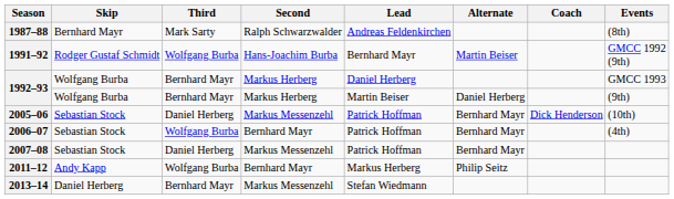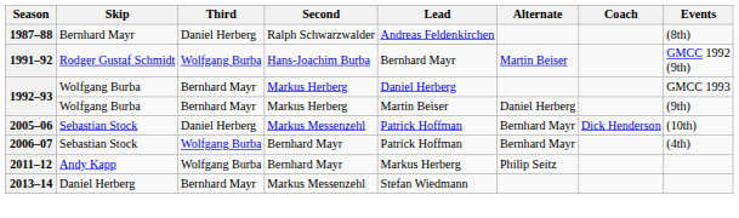 <table class="wikitable">
 <tr>
 <th scope="col" width=60>Season</th>
 <th scope="col">Skip</th>
 <th scope="col">Third</th>
 <th scope="col">Second</th>
 <th scope="col">Lead</th>
 <th scope="col">Alternate</th>
 <th scope="col">Coach</th>
 <th scope="col">Events</th>
 </tr>
 <tr>
 <th scope="row">1987–88</th>
 <td>Bernhard Mayr</td>
-<td>Mark Sarty</td>
+<td>Daniel Herberg</td>
 <td>Ralph Schwarzwalder</td>
 <td><a href='#'>Andreas Feldenkirchen</a></td>
 <td></td>
 <td></td>
 <td> (8th)</td>
 </tr>
 <tr>
 <th scope="row">1991–92</th>
 <td><a href='#'>Rodger Gustaf Schmidt</a></td>
 <td><a href='#'>Wolfgang Burba</a></td>
 <td><a href='#'>Hans-Joachim Burba</a></td>
 <td>Bernhard Mayr</td>
 <td><a href='#'>Martin Beiser</a></td>
 <td></td>
 <td><a href='#'>GMCC</a> 1992 <br> (9th)</td>
 </tr>
 <tr>
 <th scope="row" rowspan=2>1992–93</th>
 <td>Wolfgang Burba</td>
 <td>Bernhard Mayr</td>
 <td><a href='#'>Markus Herberg</a></td>
 <td><a href='#'>Daniel Herberg</a></td>
 <td></td>
 <td></td>
 <td>GMCC 1993 </td>
 </tr>
 <tr>
 <td>Wolfgang Burba</td>
 <td>Bernhard Mayr</td>
 <td>Markus Herberg</td>
 <td>Martin Beiser</td>
 <td>Daniel Herberg</td>
 <td></td>
 <td> (9th)</td>
 </tr>
 <tr>
 <th scope="row">2005–06</th>
 <td><a href='#'>Sebastian Stock</a></td>
 <td>Daniel Herberg</td>
 <td><a href='#'>Markus Messenzehl</a></td>
 <td><a href='#'>Patrick Hoffman</a></td>
 <td>Bernhard Mayr</td>
 <td><a href='#'>Dick Henderson</a></td>
 <td> (10th)</td>
 </tr>
 <tr>
 <th scope="row">2006–07</th>
 <td>Sebastian Stock</td>
 <td><a href='#'>Wolfgang Burba</a></td>
 <td>Bernhard Mayr</td>
 <td>Patrick Hoffman</td>
 <td>Bernhard Mayr</td>
 <td></td>
 <td> (4th)</td>
 </tr>
 <tr>
-<th scope="row">2007–08</th>
-<td>Sebastian Stock</td>
-<td>Daniel Herberg</td>
-<td>Markus Messenzehl</td>
-<td>Patrick Hoffman</td>
-<td>Bernhard Mayr</td>
-<td></td>
-<td></td>
-</tr>
-<tr>
 <th scope="row">2011–12</th>
 <td><a href='#'>Andy Kapp</a></td>
 <td>Wolfgang Burba</td>
 <td>Bernhard Mayr</td>
 <td>Markus Herberg</td>
 <td>Philip Seitz</td>
 <td></td>
 <td></td>
 </tr>
 <tr>
 <th scope="row">2013–14</th>
 <td>Daniel Herberg</td>
 <td>Bernhard Mayr</td>
 <td>Markus Messenzehl</td>
 <td>Stefan Wiedmann</td>
 <td></td>
 <td></td>
 <td></td>
 </tr>
 </table>
